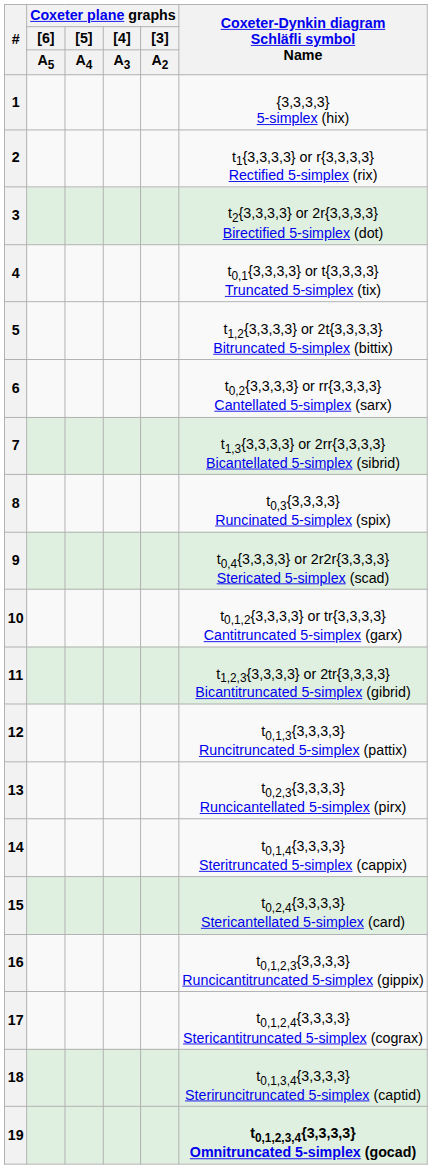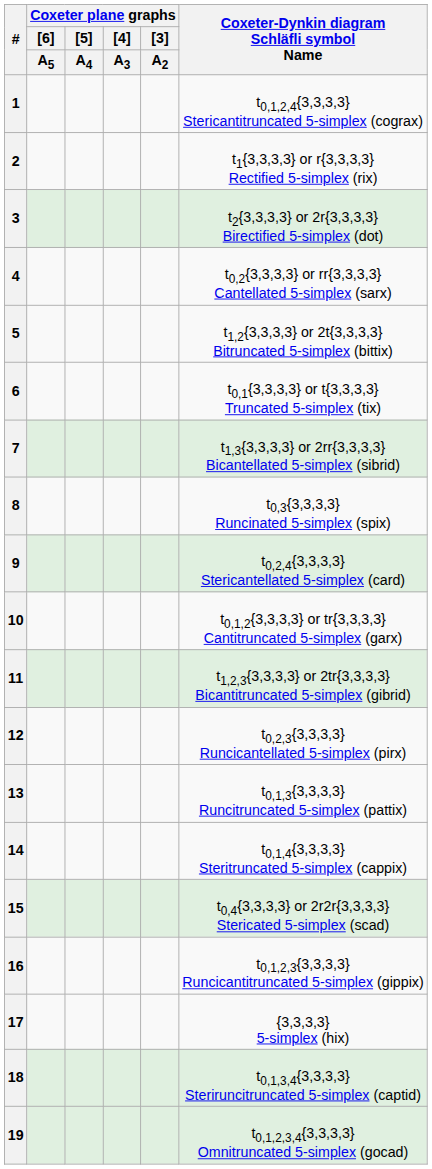 <table class="wikitable">
 <tr>
 <th rowspan=3>#</th>
 <th colspan=4><a href='#'>Coxeter plane</a> graphs</th>
 <th rowspan=3><a href='#'>Coxeter-Dynkin diagram</a><br><a href='#'>Schläfli symbol</a><br>Name</th>
 </tr>
 <tr>
 <th>[6]</th>
 <th>[5]</th>
 <th>[4]</th>
 <th>[3]</th>
 </tr>
 <tr>
 <th>A<sub>5</sub></th>
 <th>A<sub>4</sub></th>
 <th>A<sub>3</sub></th>
 <th>A<sub>2</sub></th>
 </tr>
 <tr align=center>
 <th>1</th>
 <td></td>
 <td></td>
 <td></td>
 <td></td>
-<td><br>{3,3,3,3}<br><a href='#'>5-simplex</a> (hix)</td>
+<td><br>t<sub>0,1,2,4</sub>{3,3,3,3}<br><a href='#'>Stericantitruncated 5-simplex</a> (cograx)</td>
 </tr>
 <tr align=center>
 <th>2</th>
 <td></td>
 <td></td>
 <td></td>
 <td></td>
 <td><br>t<sub>1</sub>{3,3,3,3} or r{3,3,3,3}<br><a href='#'>Rectified 5-simplex</a> (rix)</td>
 </tr>
 <tr BGCOLOR="#e0f0e0" align=center>
 <th>3</th>
 <td></td>
 <td></td>
 <td></td>
 <td></td>
 <td><br>t<sub>2</sub>{3,3,3,3} or 2r{3,3,3,3}<br><a href='#'>Birectified 5-simplex</a> (dot)</td>
 </tr>
 <tr align=center>
 <th>4</th>
 <td></td>
 <td></td>
 <td></td>
 <td></td>
-<td><br>t<sub>0,1</sub>{3,3,3,3} or t{3,3,3,3}<br><a href='#'>Truncated 5-simplex</a> (tix)</td>
+<td><br>t<sub>0,2</sub>{3,3,3,3} or rr{3,3,3,3}<br><a href='#'>Cantellated 5-simplex</a> (sarx)</td>
 </tr>
 <tr align=center>
 <th>5</th>
 <td></td>
 <td></td>
 <td></td>
 <td></td>
 <td><br>t<sub>1,2</sub>{3,3,3,3} or 2t{3,3,3,3}<br><a href='#'>Bitruncated 5-simplex</a> (bittix)</td>
 </tr>
 <tr align=center>
 <th>6</th>
 <td></td>
 <td></td>
 <td></td>
 <td></td>
-<td><br>t<sub>0,2</sub>{3,3,3,3} or rr{3,3,3,3}<br><a href='#'>Cantellated 5-simplex</a> (sarx)</td>
+<td><br>t<sub>0,1</sub>{3,3,3,3} or t{3,3,3,3}<br><a href='#'>Truncated 5-simplex</a> (tix)</td>
 </tr>
 <tr BGCOLOR="#e0f0e0" align=center>
 <th>7</th>
 <td></td>
 <td></td>
 <td></td>
 <td></td>
 <td><br>t<sub>1,3</sub>{3,3,3,3} or 2rr{3,3,3,3}<br><a href='#'>Bicantellated 5-simplex</a> (sibrid)</td>
 </tr>
 <tr align=center>
 <th>8</th>
 <td></td>
 <td></td>
 <td></td>
 <td></td>
 <td><br>t<sub>0,3</sub>{3,3,3,3}<br><a href='#'>Runcinated 5-simplex</a> (spix)</td>
 </tr>
 <tr BGCOLOR="#e0f0e0" align=center>
 <th>9</th>
 <td></td>
 <td></td>
 <td></td>
 <td></td>
-<td><br>t<sub>0,4</sub>{3,3,3,3} or 2r2r{3,3,3,3}<br><a href='#'>Stericated 5-simplex</a> (scad)</td>
+<td><br>t<sub>0,2,4</sub>{3,3,3,3}<br><a href='#'>Stericantellated 5-simplex</a> (card)</td>
 </tr>
 <tr align=center>
 <th>10</th>
 <td></td>
 <td></td>
 <td></td>
 <td></td>
 <td><br>t<sub>0,1,2</sub>{3,3,3,3} or tr{3,3,3,3}<br><a href='#'>Cantitruncated 5-simplex</a> (garx)</td>
 </tr>
 <tr BGCOLOR="#e0f0e0" align=center>
 <th>11</th>
 <td></td>
 <td></td>
 <td></td>
 <td></td>
 <td><br>t<sub>1,2,3</sub>{3,3,3,3} or 2tr{3,3,3,3}<br><a href='#'>Bicantitruncated 5-simplex</a> (gibrid)</td>
 </tr>
 <tr align=center>
 <th>12</th>
 <td></td>
 <td></td>
 <td></td>
 <td></td>
-<td><br>t<sub>0,1,3</sub>{3,3,3,3}<br><a href='#'>Runcitruncated 5-simplex</a> (pattix)</td>
+<td><br>t<sub>0,2,3</sub>{3,3,3,3}<br><a href='#'>Runcicantellated 5-simplex</a> (pirx)</td>
 </tr>
 <tr align=center>
 <th>13</th>
 <td></td>
 <td></td>
 <td></td>
 <td></td>
-<td><br>t<sub>0,2,3</sub>{3,3,3,3}<br><a href='#'>Runcicantellated 5-simplex</a> (pirx)</td>
+<td><br>t<sub>0,1,3</sub>{3,3,3,3}<br><a href='#'>Runcitruncated 5-simplex</a> (pattix)</td>
 </tr>
 <tr align=center>
 <th>14</th>
 <td></td>
 <td></td>
 <td></td>
 <td></td>
 <td><br>t<sub>0,1,4</sub>{3,3,3,3}<br><a href='#'>Steritruncated 5-simplex</a> (cappix)</td>
 </tr>
 <tr BGCOLOR="#e0f0e0" align=center>
 <th>15</th>
 <td></td>
 <td></td>
 <td></td>
 <td></td>
-<td><br>t<sub>0,2,4</sub>{3,3,3,3}<br><a href='#'>Stericantellated 5-simplex</a> (card)</td>
+<td><br>t<sub>0,4</sub>{3,3,3,3} or 2r2r{3,3,3,3}<br><a href='#'>Stericated 5-simplex</a> (scad)</td>
 </tr>
 <tr align=center>
 <th>16</th>
 <td></td>
 <td></td>
 <td></td>
 <td></td>
 <td><br>t<sub>0,1,2,3</sub>{3,3,3,3}<br><a href='#'>Runcicantitruncated 5-simplex</a> (gippix)</td>
 </tr>
 <tr align=center>
 <th>17</th>
 <td></td>
 <td></td>
 <td></td>
 <td></td>
-<td><br>t<sub>0,1,2,4</sub>{3,3,3,3}<br><a href='#'>Stericantitruncated 5-simplex</a> (cograx)</td>
+<td><br>{3,3,3,3}<br><a href='#'>5-simplex</a> (hix)</td>
 </tr>
 <tr BGCOLOR="#e0f0e0" align=center>
 <th>18</th>
 <td></td>
 <td></td>
 <td></td>
 <td></td>
 <td><br>t<sub>0,1,3,4</sub>{3,3,3,3}<br><a href='#'>Steriruncitruncated 5-simplex</a> (captid)</td>
 </tr>
 <tr BGCOLOR="#e0f0e0" align=center>
 <th>19</th>
 <td></td>
 <td></td>
 <td></td>
 <td></td>
-<td><strong><br>t<sub>0,1,2,3,4</sub>{3,3,3,3}<br><a href='#'>Omnitruncated 5-simplex</a> (gocad)</strong></td>
+<td><br>t<sub>0,1,2,3,4</sub>{3,3,3,3}<br><a href='#'>Omnitruncated 5-simplex</a> (gocad)</td>
 </tr>
 </table>
